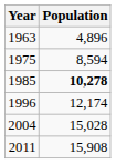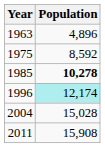 <table class="wikitable" style="line-height:1.1em;">
 <tr>
 <th>Year</th>
 <th>Population</th>
 </tr>
 <tr align="right">
 <td>1963</td>
 <td>4,896</td>
 </tr>
 <tr align="right">
 <td>1975</td>
-<td>8,594</td>
+<td>8,592</td>
 </tr>
 <tr align="right">
 <td>1985</td>
 <td><strong>10,278</strong></td>
 </tr>
 <tr align="right">
 <td>1996</td>
-<td>12,174</td>
+<td style="background: paleturquoise;">12,174</td>
 </tr>
 <tr align="right">
 <td>2004</td>
 <td>15,028</td>
 </tr>
 <tr align="right">
 <td>2011</td>
 <td>15,908</td>
 </tr>
 </table>
